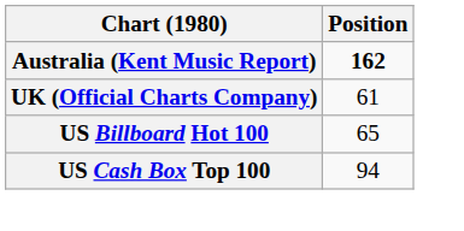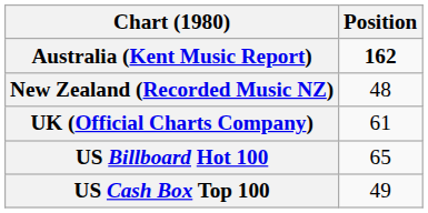 <table class="wikitable sortable plainrowheaders" style="text-align:center">
 <tr>
 <th scope="col">Chart (1980)</th>
 <th scope="col">Position</th>
 </tr>
 <tr>
 <th scope="row">Australia (<a href='#'>Kent Music Report</a>)</th>
 <td><strong>162</strong></td>
+</tr>
+<tr>
+<th scope="row">New Zealand (<a href='#'>Recorded Music NZ</a>)</th>
+<td>48</td>
 </tr>
 <tr>
 <th scope="row">UK (<a href='#'>Official Charts Company</a>)</th>
 <td>61</td>
 </tr>
 <tr>
 <th scope="row">US <a href='#'><em>Billboard</em></a> <a href='#'>Hot 100</a></th>
 <td>65</td>
 </tr>
 <tr>
 <th scope="row">US <a href='#'><em>Cash Box</em></a> Top 100</th>
-<td>94</td>
+<td>49</td>
 </tr>
 </table>
